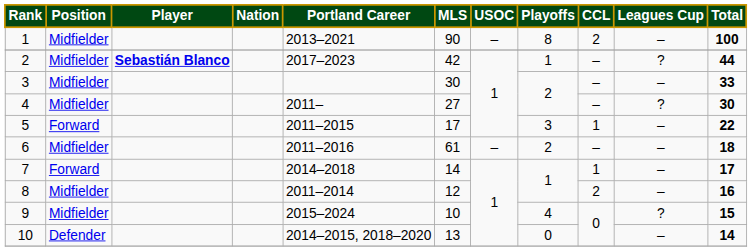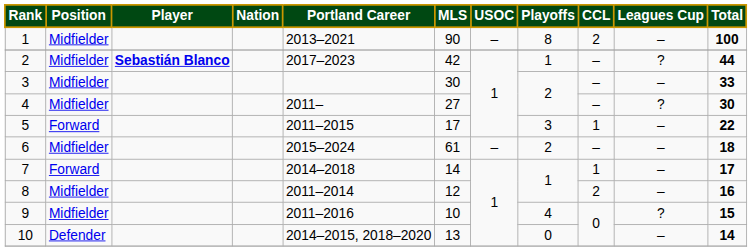 <table class="wikitable sortable" style="text-align:center;">
 <tr>
 <th style="background:#004812; color:#FFFFFF; border:2px solid #CB9700;;" scope="col">Rank</th>
 <th style="background:#004812; color:#FFFFFF; border:2px solid #CB9700;;" scope="col">Position</th>
 <th style="background:#004812; color:#FFFFFF; border:2px solid #CB9700;;" scope="col">Player</th>
 <th style="background:#004812; color:#FFFFFF; border:2px solid #CB9700;;" scope="col">Nation</th>
 <th style="background:#004812; color:#FFFFFF; border:2px solid #CB9700;;" scope="col">Portland Career</th>
 <th style="background:#004812; color:#FFFFFF; border:2px solid #CB9700;;" scope="col">MLS</th>
 <th style="background:#004812; color:#FFFFFF; border:2px solid #CB9700;;" scope="col">USOC</th>
 <th style="background:#004812; color:#FFFFFF; border:2px solid #CB9700;;" scope="col">Playoffs</th>
 <th style="background:#004812; color:#FFFFFF; border:2px solid #CB9700;;" scope="col">CCL</th>
 <th style="background:#004812; color:#FFFFFF; border:2px solid #CB9700;;" scope="col">Leagues Cup</th>
 <th style="background:#004812; color:#FFFFFF; border:2px solid #CB9700;;" scope="col">Total</th>
 </tr>
 <tr>
 <td>1</td>
 <td align="left"><a href='#'>Midfielder</a></td>
 <td align="left"></td>
 <td align="left"></td>
 <td align="left">2013–2021</td>
 <td>90</td>
 <td>–</td>
 <td>8</td>
 <td>2</td>
 <td>–</td>
 <td><strong>100</strong></td>
 </tr>
 <tr>
 </tr>
 <tr>
 <td>2</td>
 <td align="left"><a href='#'>Midfielder</a></td>
 <td align="left"><strong><a href='#'>Sebastián Blanco</a></strong></td>
 <td></td>
 <td align="left">2017–2023</td>
 <td>42</td>
 <td rowspan="4">1</td>
 <td>1</td>
 <td>–</td>
 <td>?</td>
 <td><strong>44</strong></td>
 </tr>
 <tr>
 <td>3</td>
 <td align="left"><a href='#'>Midfielder</a></td>
 <td align="left"></td>
 <td align="left"></td>
 <td align="left"></td>
 <td>30</td>
 <td rowspan="2">2</td>
 <td>–</td>
 <td>–</td>
 <td><strong>33</strong></td>
 </tr>
 <tr>
 <td>4</td>
 <td align="left"><a href='#'>Midfielder</a></td>
 <td align="left"><strong></strong></td>
 <td align="left"></td>
 <td align="left">2011–</td>
 <td>27</td>
 <td>–</td>
 <td>?</td>
 <td><strong>30</strong></td>
 </tr>
 <tr>
 <td>5</td>
 <td align="left"><a href='#'>Forward</a></td>
 <td align="left"></td>
 <td align="left"></td>
 <td align="left">2011–2015</td>
 <td>17</td>
 <td>3</td>
 <td>1</td>
 <td>–</td>
 <td><strong>22</strong></td>
 </tr>
 <tr>
 <td>6</td>
 <td align="left"><a href='#'>Midfielder</a></td>
 <td align="left"></td>
 <td align="left"></td>
-<td align="left">2011–2016</td>
+<td align="left">2015–2024</td>
 <td>61</td>
 <td>–</td>
 <td>2</td>
 <td>–</td>
 <td>–</td>
 <td><strong>18</strong></td>
 </tr>
 <tr>
 <td>7</td>
 <td align="left"><a href='#'>Forward</a></td>
 <td align="left"></td>
 <td align="left"></td>
 <td align="left">2014–2018</td>
 <td>14</td>
 <td rowspan="4">1</td>
 <td rowspan="2">1</td>
 <td>1</td>
 <td>–</td>
 <td><strong>17</strong></td>
 </tr>
 <tr>
 <td>8</td>
 <td align="left"><a href='#'>Midfielder</a></td>
 <td align="left"></td>
 <td align="left"></td>
 <td align="left">2011–2014</td>
 <td>12</td>
 <td>2</td>
 <td>–</td>
 <td><strong>16</strong></td>
 </tr>
 <tr>
 <td>9</td>
 <td align="left"><a href='#'>Midfielder</a></td>
 <td align="left"><strong></strong></td>
 <td align="left"></td>
-<td align="left">2015–2024</td>
+<td align="left">2011–2016</td>
 <td>10</td>
 <td>4</td>
 <td rowspan="2">0</td>
 <td>?</td>
 <td><strong>15</strong></td>
 </tr>
 <tr>
 <td>10</td>
 <td align="left"><a href='#'>Defender</a></td>
 <td align="left"></td>
 <td align="left"></td>
 <td align="left">2014–2015, 2018–2020</td>
 <td>13</td>
 <td>0</td>
 <td>–</td>
 <td><strong>14</strong></td>
 </tr>
 <tr>
 </tr>
 </table>
